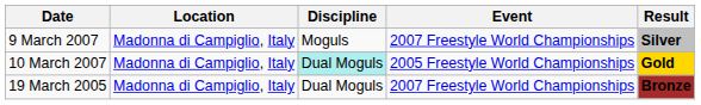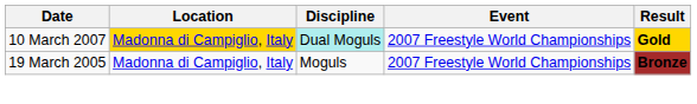 <table class=wikitable>
 <tr>
 <th>Date</th>
 <th>Location</th>
 <th>Discipline</th>
 <th>Event</th>
 <th>Result</th>
 </tr>
 <tr>
-<td>9 March 2007</td>
-<td><a href='#'>Madonna di Campiglio</a>, <a href='#'>Italy</a></td>
-<td>Moguls</td>
+<td>10 March 2007</td>
+<td style="background: gold;"><a href='#'>Madonna di Campiglio</a>, <a href='#'>Italy</a></td>
+<td style="background: paleturquoise;">Dual Moguls</td>
 <td><a href='#'>2007 Freestyle World Championships</a></td>
-<td style="background:Silver;"><strong>Silver</strong></td>
-</tr>
-<tr>
-<td>10 March 2007</td>
-<td><a href='#'>Madonna di Campiglio</a>, <a href='#'>Italy</a></td>
-<td style="background: paleturquoise;">Dual Moguls</td>
-<td><a href='#'>2005 Freestyle World Championships</a></td>
 <td style="background:Gold;"><strong>Gold</strong></td>
 </tr>
 <tr>
 <td>19 March 2005</td>
 <td><a href='#'>Madonna di Campiglio</a>, <a href='#'>Italy</a></td>
-<td>Dual Moguls</td>
+<td>Moguls</td>
 <td><a href='#'>2007 Freestyle World Championships</a></td>
 <td style="background:brown;"><strong> Bronze </strong></td>
 </tr>
 </table>
